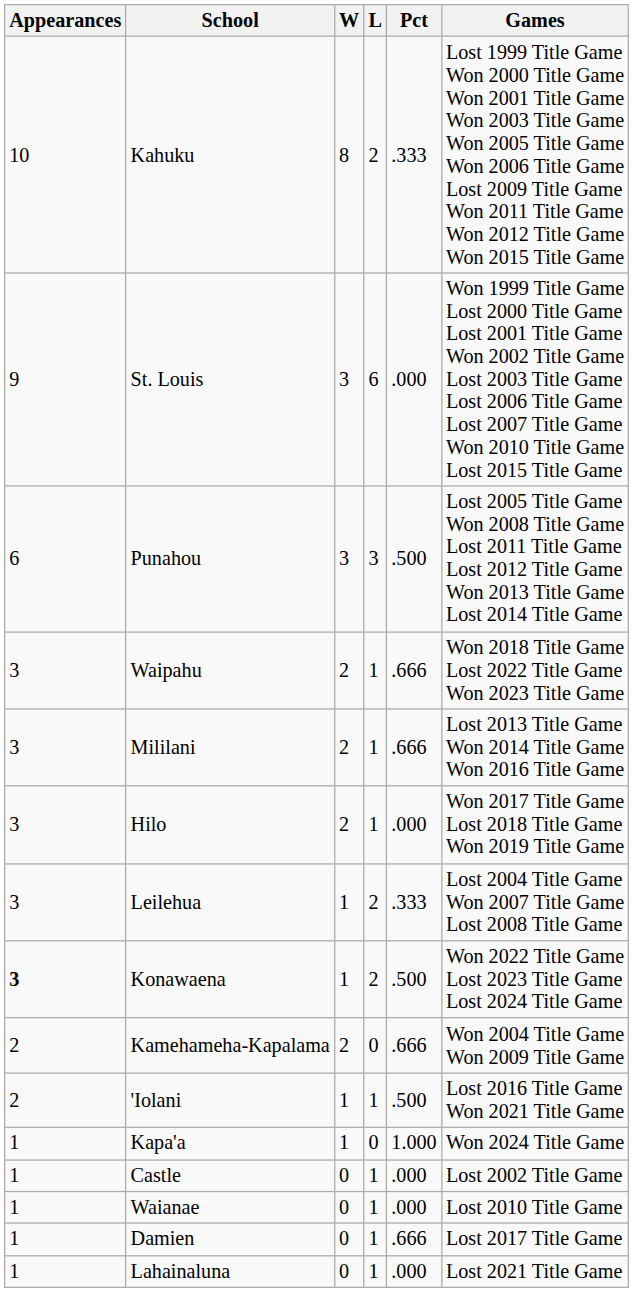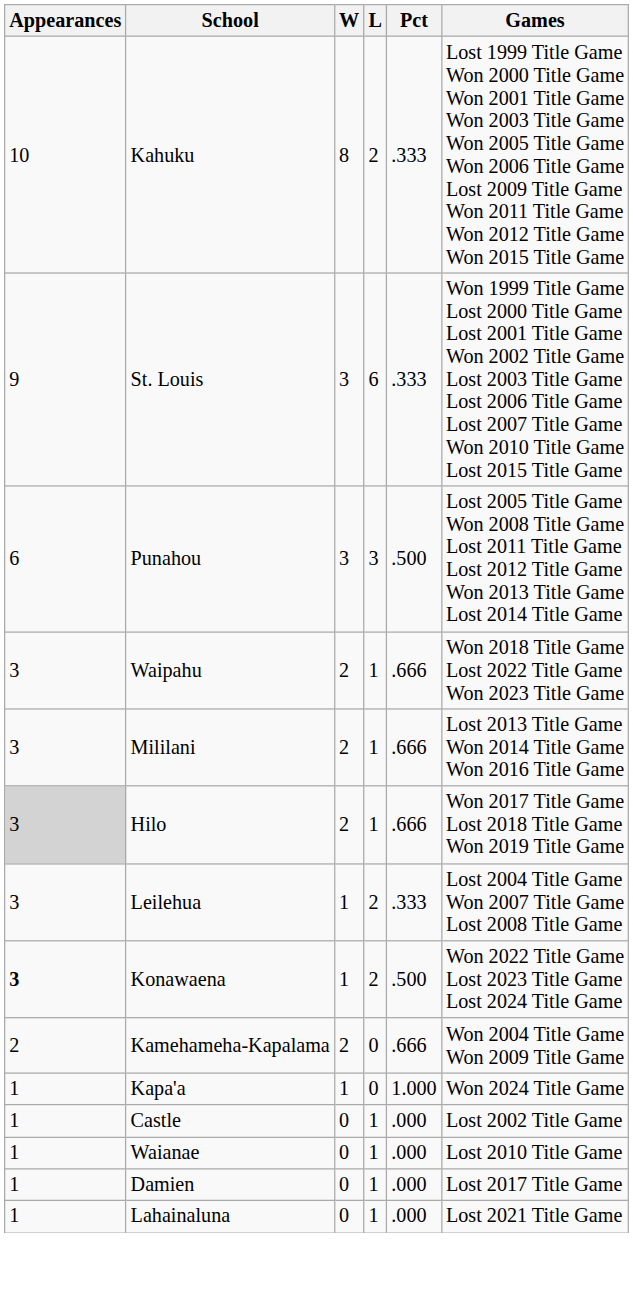 <table class="wikitable sortable" border="1">
 <tr>
 <th>Appearances</th>
 <th>School</th>
 <th>W</th>
 <th>L</th>
 <th>Pct</th>
 <th ! class="unsortable">Games</th>
 </tr>
 <tr>
 <td>10</td>
 <td>Kahuku</td>
 <td>8</td>
 <td>2</td>
 <td>.333</td>
 <td>Lost 1999 Title Game<br>Won 2000 Title Game<br>Won 2001 Title Game<br>Won 2003 Title Game<br>Won 2005 Title Game<br>Won 2006 Title Game<br>Lost 2009 Title Game<br>Won 2011 Title Game<br>Won 2012 Title Game<br>Won 2015 Title Game</td>
 </tr>
 <tr>
 <td>9</td>
 <td>St. Louis</td>
 <td>3</td>
 <td>6</td>
-<td>.000</td>
+<td>.333</td>
 <td>Won 1999 Title Game<br>Lost 2000 Title Game<br>Lost 2001 Title Game<br>Won 2002 Title Game<br>Lost 2003 Title Game<br>Lost 2006 Title Game<br>Lost 2007 Title Game<br>Won 2010 Title Game<br>Lost 2015 Title Game</td>
 </tr>
 <tr>
 <td>6</td>
 <td>Punahou</td>
 <td>3</td>
 <td>3</td>
 <td>.500</td>
 <td>Lost 2005 Title Game<br>Won 2008 Title Game<br>Lost 2011 Title Game<br>Lost 2012 Title Game<br>Won 2013 Title Game<br>Lost 2014 Title Game</td>
 </tr>
 <tr>
 <td>3</td>
 <td>Waipahu</td>
 <td>2</td>
 <td>1</td>
 <td>.666</td>
 <td>Won 2018 Title Game<br>Lost 2022 Title Game<br>Won 2023 Title Game</td>
 </tr>
 <tr>
 <td>3</td>
 <td>Mililani</td>
 <td>2</td>
 <td>1</td>
 <td>.666</td>
 <td>Lost 2013 Title Game<br> Won 2014 Title Game<br> Won 2016 Title Game</td>
 </tr>
 <tr>
-<td>3</td>
+<td style="background: lightgrey;">3</td>
 <td>Hilo</td>
 <td>2</td>
 <td>1</td>
-<td>.000</td>
+<td>.666</td>
 <td>Won 2017 Title Game<br>Lost 2018 Title Game<br>Won 2019 Title Game</td>
 </tr>
 <tr>
 <td>3</td>
 <td>Leilehua</td>
 <td>1</td>
 <td>2</td>
 <td>.333</td>
 <td>Lost 2004 Title Game<br>Won 2007 Title Game<br>Lost 2008 Title Game</td>
 </tr>
 <tr>
 <td><strong>3</strong></td>
 <td>Konawaena</td>
 <td>1</td>
 <td>2</td>
 <td>.500</td>
 <td>Won 2022 Title Game<br>Lost 2023 Title Game<br>Lost 2024 Title Game</td>
 </tr>
 <tr>
 <td>2</td>
 <td>Kamehameha-Kapalama</td>
 <td>2</td>
 <td>0</td>
 <td>.666</td>
 <td>Won 2004 Title Game<br>Won 2009 Title Game</td>
-</tr>
-<tr>
-<td>2</td>
-<td>'Iolani</td>
-<td>1</td>
-<td>1</td>
-<td>.500</td>
-<td>Lost 2016 Title Game<br>Won 2021 Title Game</td>
 </tr>
 <tr>
 <td>1</td>
 <td>Kapa'a</td>
 <td>1</td>
 <td>0</td>
 <td>1.000</td>
 <td>Won 2024 Title Game</td>
 </tr>
 <tr>
 <td>1</td>
 <td>Castle</td>
 <td>0</td>
 <td>1</td>
 <td>.000</td>
 <td>Lost 2002 Title Game</td>
 </tr>
 <tr>
 <td>1</td>
 <td>Waianae</td>
 <td>0</td>
 <td>1</td>
 <td>.000</td>
 <td>Lost 2010 Title Game</td>
 </tr>
 <tr>
 <td>1</td>
 <td>Damien</td>
 <td>0</td>
 <td>1</td>
-<td>.666</td>
+<td>.000</td>
 <td>Lost 2017 Title Game</td>
 </tr>
 <tr>
 <td>1</td>
 <td>Lahainaluna</td>
 <td>0</td>
 <td>1</td>
 <td>.000</td>
 <td>Lost 2021 Title Game</td>
 </tr>
 </table>
